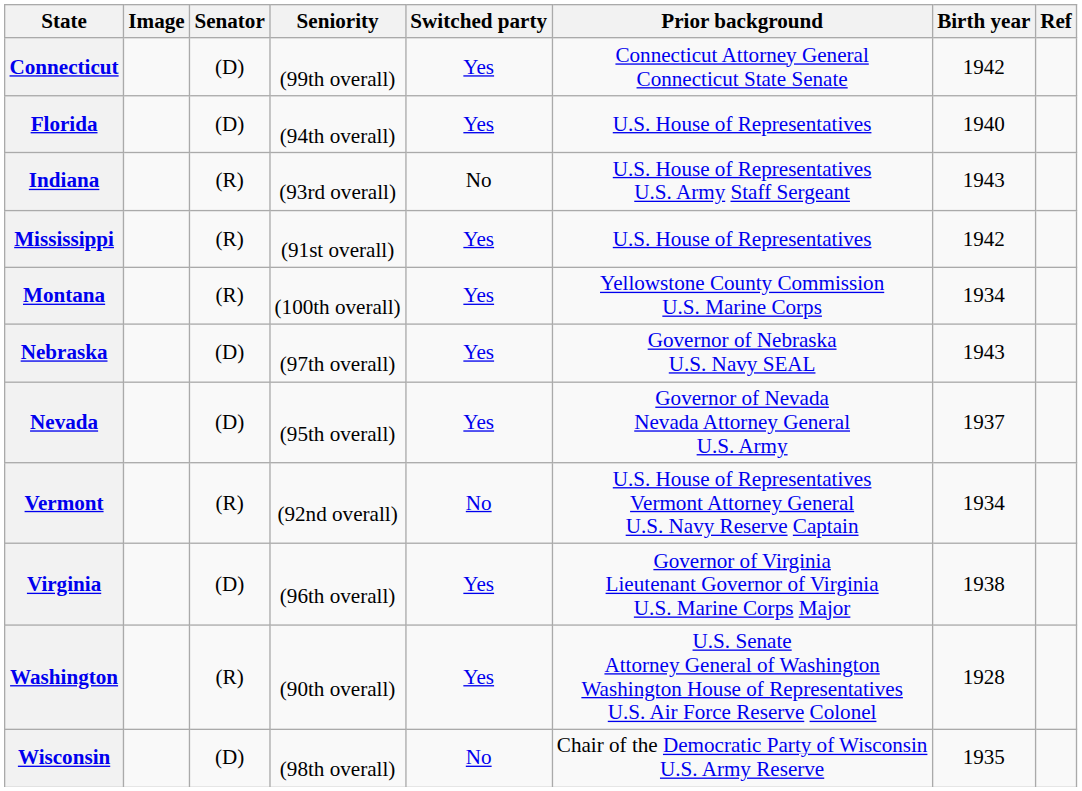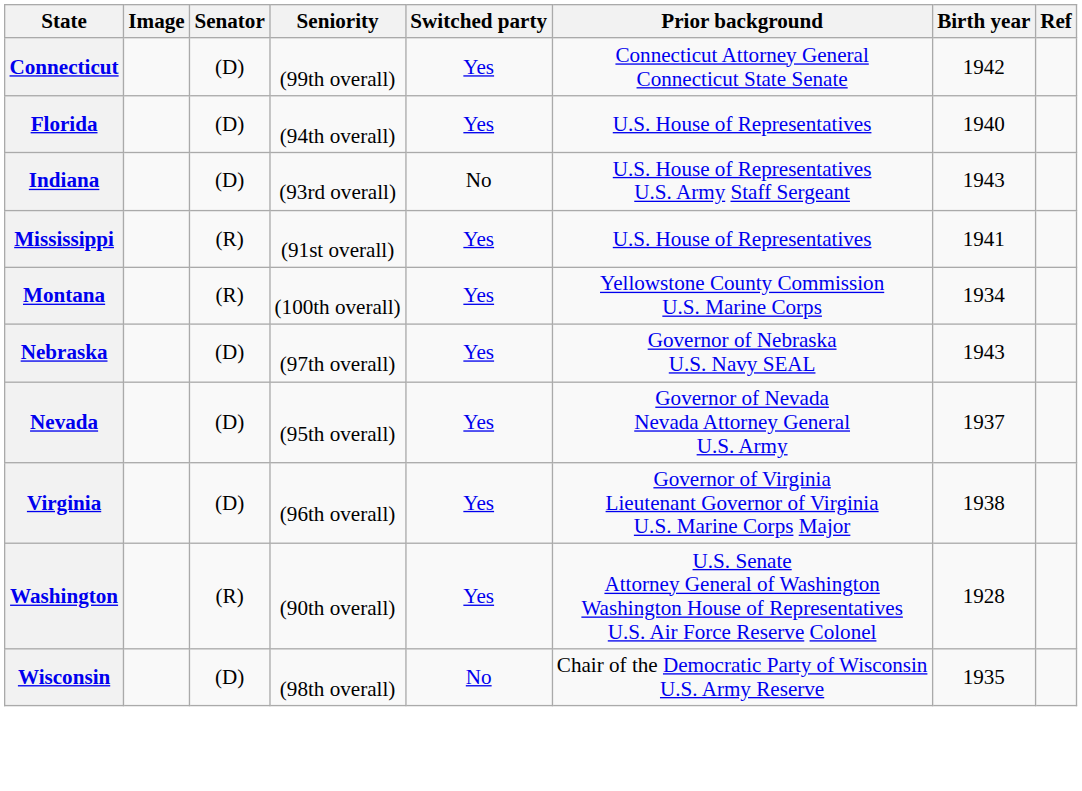 <table class="sortable wikitable" style="text-align:center">
 <tr>
 <th>State</th>
 <th>Image</th>
 <th>Senator</th>
 <th>Seniority</th>
 <th>Switched party</th>
 <th>Prior background</th>
 <th>Birth year</th>
 <th>Ref</th>
 </tr>
 <tr>
 <th><a href='#'>Connecticut</a></th>
 <td></td>
 <td> (D)</td>
 <td><br>(99th overall)</td>
 <td><a href='#'>Yes</a><br></td>
 <td><a href='#'>Connecticut Attorney General</a><br><a href='#'>Connecticut State Senate</a></td>
 <td>1942</td>
 <td></td>
 </tr>
 <tr>
 <th><a href='#'>Florida</a></th>
 <td></td>
 <td> (D)</td>
 <td><br>(94th overall)</td>
 <td><a href='#'>Yes</a><br></td>
 <td><a href='#'>U.S. House of Representatives</a></td>
 <td>1940</td>
 <td></td>
 </tr>
 <tr>
 <th><a href='#'>Indiana</a></th>
 <td></td>
-<td> (R)</td>
+<td> (D)</td>
 <td><br>(93rd overall)</td>
 <td>No<br></td>
 <td><a href='#'>U.S. House of Representatives</a><br><a href='#'>U.S. Army</a> <a href='#'>Staff Sergeant</a></td>
 <td>1943</td>
 <td></td>
 </tr>
 <tr>
 <th><a href='#'>Mississippi</a></th>
 <td></td>
 <td> (R)</td>
 <td><br>(91st overall)</td>
 <td><a href='#'>Yes</a><br></td>
 <td><a href='#'>U.S. House of Representatives</a></td>
-<td>1942</td>
+<td>1941</td>
 <td></td>
 </tr>
 <tr>
 <th><a href='#'>Montana</a></th>
 <td></td>
 <td> (R)</td>
 <td><br>(100th overall)</td>
 <td><a href='#'>Yes</a><br></td>
 <td><a href='#'>Yellowstone County Commission</a><br><a href='#'>U.S. Marine Corps</a></td>
 <td>1934</td>
 <td></td>
 </tr>
 <tr>
 <th><a href='#'>Nebraska</a></th>
 <td></td>
 <td> (D)</td>
 <td><br>(97th overall)</td>
 <td><a href='#'>Yes</a><br></td>
 <td><a href='#'>Governor of Nebraska</a><br><a href='#'>U.S. Navy SEAL</a></td>
 <td>1943</td>
 <td></td>
 </tr>
 <tr>
 <th><a href='#'>Nevada</a></th>
 <td></td>
 <td> (D)</td>
 <td><br>(95th overall)</td>
 <td><a href='#'>Yes</a><br></td>
 <td><a href='#'>Governor of Nevada</a><br><a href='#'>Nevada Attorney General</a><br><a href='#'>U.S. Army</a></td>
 <td>1937</td>
 <td></td>
 </tr>
 <tr>
-<th><a href='#'>Vermont</a></th>
-<td></td>
-<td> (R)</td>
-<td><br>(92nd overall)</td>
-<td><a href='#'>No</a><br></td>
-<td><a href='#'>U.S. House of Representatives</a><br><a href='#'>Vermont Attorney General</a><br><a href='#'>U.S. Navy Reserve</a> <a href='#'>Captain</a></td>
-<td>1934</td>
-<td></td>
-</tr>
-<tr>
 <th><a href='#'>Virginia</a></th>
 <td></td>
 <td> (D)</td>
 <td><br>(96th overall)</td>
 <td><a href='#'>Yes</a><br></td>
 <td><a href='#'>Governor of Virginia</a><br><a href='#'>Lieutenant Governor of Virginia</a><br><a href='#'>U.S. Marine Corps</a> <a href='#'>Major</a></td>
 <td>1938</td>
 <td></td>
 </tr>
 <tr>
 <th><a href='#'>Washington</a></th>
 <td></td>
 <td> (R)</td>
 <td><br>(90th overall)</td>
 <td><a href='#'>Yes</a><br></td>
 <td><a href='#'>U.S. Senate</a><br><a href='#'>Attorney General of Washington</a><br><a href='#'>Washington House of Representatives</a><br><a href='#'>U.S. Air Force Reserve</a> <a href='#'>Colonel</a></td>
 <td>1928</td>
 <td></td>
 </tr>
 <tr>
 <th><a href='#'>Wisconsin</a></th>
 <td></td>
 <td> (D)</td>
 <td><br>(98th overall)</td>
 <td><a href='#'>No</a><br></td>
 <td>Chair of the <a href='#'>Democratic Party of Wisconsin</a><br><a href='#'>U.S. Army Reserve</a></td>
 <td>1935</td>
 <td></td>
 </tr>
 </table>
